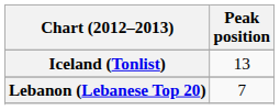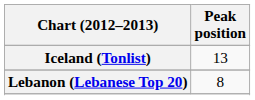 <table class="wikitable sortable plainrowheaders">
 <tr>
 <th>Chart (2012–2013)</th>
 <th>Peak<br>position</th>
 </tr>
 <tr>
 </tr>
 <tr>
 </tr>
 <tr>
 </tr>
 <tr>
 </tr>
 <tr>
 </tr>
 <tr>
 </tr>
 <tr>
 </tr>
 <tr>
 <th scope="row">Iceland (<a href='#'>Tonlist</a>)</th>
 <td align="center">13</td>
 </tr>
 <tr>
 </tr>
 <tr>
 <th scope="row">Lebanon (<a href='#'>Lebanese Top 20</a>)</th>
-<td align="center">7</td>
+<td align="center">8</td>
 </tr>
 <tr>
 </tr>
 <tr>
 </tr>
 <tr>
 </tr>
 <tr>
 </tr>
 <tr>
 </tr>
 <tr>
 </tr>
 <tr>
 </tr>
 <tr>
 </tr>
 <tr>
 </tr>
 </table>
